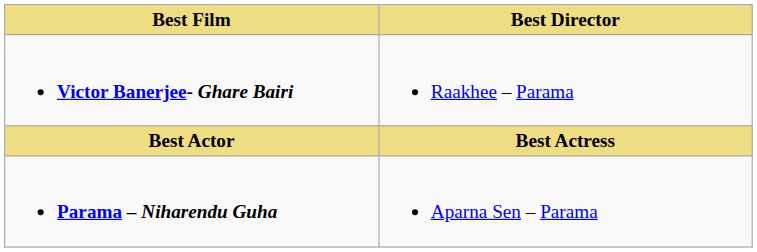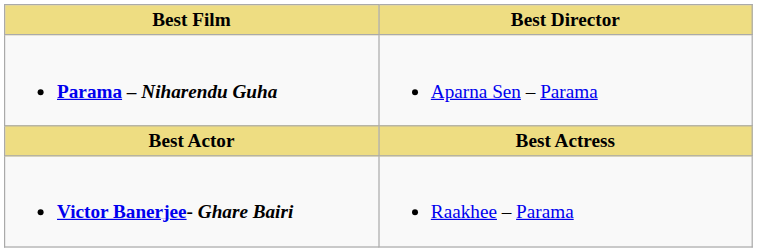 <table class="wikitable" width="100%"  |>
 <tr>
 <th !  style="background:#eedd82; text-align:center; width:50%;">Best Film</th>
 <th !  style="background:#eedd82; text-align:center; width:50%;">Best Director</th>
 </tr>
 <tr>
-<td><br><ul><li><strong><a href='#'>Victor Banerjee</a>- <em>Ghare Bairi<strong><em></li></ul></td>
-<td><br><ul><li></strong><a href='#'>Raakhee</a> – </em><a href='#'>Parama</a></em></strong></li></ul></td>
+<td valign="top"><br><ul><li><strong><a href='#'>Parama</a> – <em>Niharendu Guha<strong><em></li></ul></td>
+<td valign="top"><br><ul><li></strong><a href='#'>Aparna Sen</a> – </em><a href='#'>Parama</a></em></strong></li></ul></td>
 </tr>
 <tr>
 <th ! style="background:#eedd82; text-align:center;">Best Actor</th>
 <th ! style="background:#eedd82; text-align:center;">Best Actress</th>
 </tr>
 <tr>
-<td valign="top"><br><ul><li><strong><a href='#'>Parama</a> – <em>Niharendu Guha<strong><em></li></ul></td>
-<td valign="top"><br><ul><li></strong><a href='#'>Aparna Sen</a> – </em><a href='#'>Parama</a></em></strong></li></ul></td>
+<td><br><ul><li><strong><a href='#'>Victor Banerjee</a>- <em>Ghare Bairi<strong><em></li></ul></td>
+<td><br><ul><li></strong><a href='#'>Raakhee</a> – </em><a href='#'>Parama</a></em></strong></li></ul></td>
 </tr>
 </table>
